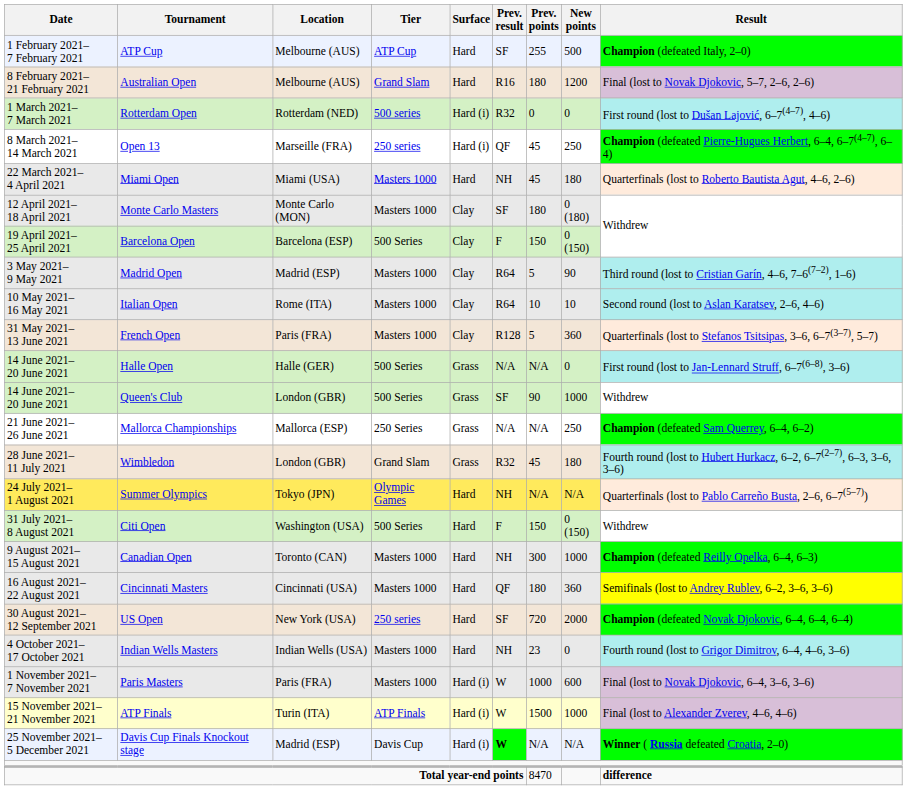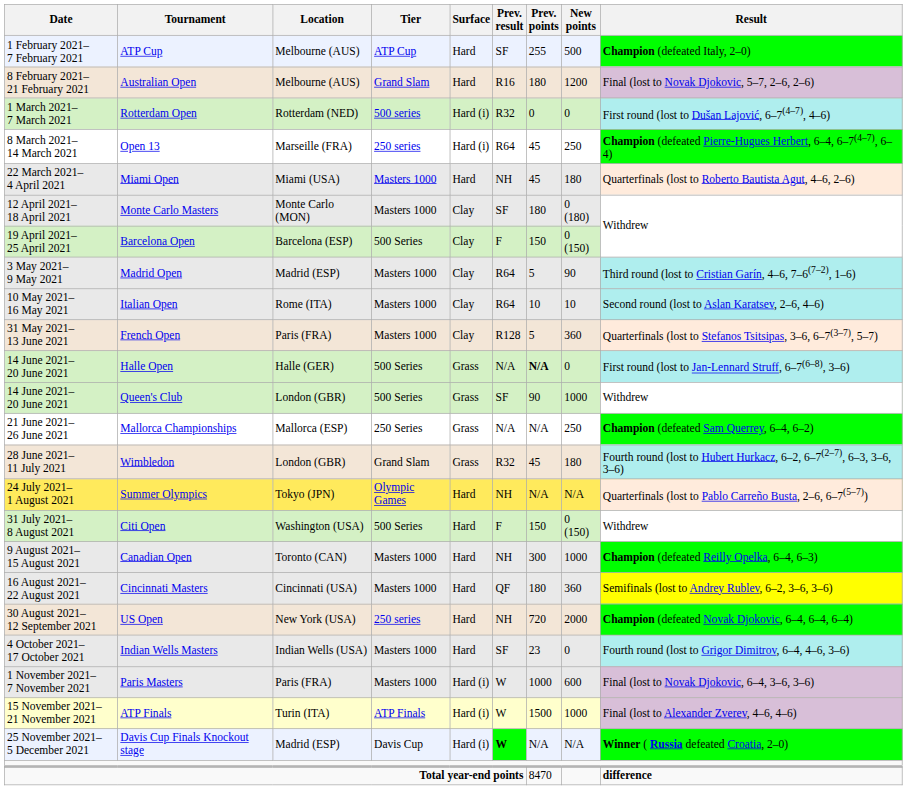 <table class="wikitable" style="text-align:left">
 <tr>
 <th style="width:150px">Date</th>
 <th>Tournament</th>
 <th>Location</th>
 <th>Tier</th>
 <th>Surface</th>
 <th>Prev.<br>result</th>
 <th>Prev.<br>points</th>
 <th>New<br>points</th>
 <th>Result</th>
 </tr>
 <tr style="background:#ECF2FF;">
 <td>1 February 2021–<br>7 February 2021</td>
 <td><a href='#'>ATP Cup</a></td>
 <td>Melbourne (AUS)</td>
 <td><a href='#'>ATP Cup</a></td>
 <td>Hard</td>
 <td>SF</td>
 <td>255</td>
 <td>500</td>
 <td style="background:lime;"><strong>Champion</strong> (defeated  Italy, 2–0)</td>
 </tr>
 <tr style="background:#F3E6D7;">
 <td>8 February 2021–<br>21 February 2021</td>
 <td><a href='#'>Australian Open</a></td>
 <td>Melbourne (AUS)</td>
 <td><a href='#'>Grand Slam</a></td>
 <td>Hard</td>
 <td>R16</td>
 <td>180</td>
 <td>1200</td>
 <td style="background:thistle;">Final (lost to  <a href='#'>Novak Djokovic</a>, 5–7, 2–6, 2–6)</td>
 </tr>
 <tr style="background:#D4F1C5;">
 <td>1 March 2021–<br>7 March 2021</td>
 <td><a href='#'>Rotterdam Open</a></td>
 <td>Rotterdam (NED)</td>
 <td><a href='#'>500 series</a></td>
 <td>Hard (i)</td>
 <td>R32</td>
 <td>0</td>
 <td>0</td>
 <td style="background:#afeeee;">First round (lost to  <a href='#'>Dušan Lajović</a>, 6–7<sup>(4–7)</sup>, 4–6)</td>
 </tr>
 <tr style="background:#FFFFFF;">
 <td>8 March 2021–<br>14 March 2021</td>
 <td><a href='#'>Open 13</a></td>
 <td>Marseille (FRA)</td>
 <td><a href='#'>250 series</a></td>
 <td>Hard (i)</td>
-<td>QF</td>
+<td>R64</td>
 <td>45</td>
 <td>250</td>
 <td style="background:lime;"><strong>Champion</strong> (defeated  <a href='#'>Pierre-Hugues Herbert</a>, 6–4, 6–7<sup>(4–7)</sup>, 6–4)</td>
 </tr>
 <tr style="background:#E9E9E9;">
 <td>22 March 2021–<br>4 April 2021</td>
 <td><a href='#'>Miami Open</a></td>
 <td>Miami (USA)</td>
 <td><a href='#'>Masters 1000</a></td>
 <td>Hard</td>
 <td>NH</td>
 <td>45</td>
 <td>180</td>
 <td style="background:#ffebdc;">Quarterfinals (lost to  <a href='#'>Roberto Bautista Agut</a>, 4–6, 2–6)</td>
 </tr>
 <tr style="background:#e9e9e9;">
 <td>12 April 2021–<br>18 April 2021</td>
 <td><a href='#'>Monte Carlo Masters</a></td>
 <td>Monte Carlo (MON)</td>
 <td>Masters 1000</td>
 <td>Clay</td>
 <td>SF</td>
 <td>180</td>
 <td>0 (180)</td>
 <td rowspan=2 style="background:white;">Withdrew</td>
 </tr>
 <tr style="background:#D4F1C5;">
 <td>19 April 2021–<br>25 April 2021</td>
 <td><a href='#'>Barcelona Open</a></td>
 <td>Barcelona (ESP)</td>
 <td>500 Series</td>
 <td>Clay</td>
 <td>F</td>
 <td>150</td>
 <td>0 (150)</td>
 </tr>
 <tr style="background:#e9e9e9;">
 <td>3 May 2021–<br>9 May 2021</td>
 <td><a href='#'>Madrid Open</a></td>
 <td>Madrid (ESP)</td>
 <td>Masters 1000</td>
 <td>Clay</td>
 <td>R64</td>
 <td>5</td>
 <td>90</td>
 <td style="background:#afeeee;">Third round (lost to  <a href='#'>Cristian Garín</a>, 4–6, 7–6<sup>(7–2)</sup>, 1–6)</td>
 </tr>
 <tr style="background:#e9e9e9;">
 <td>10 May 2021–<br>16 May 2021</td>
 <td><a href='#'>Italian Open</a></td>
 <td>Rome (ITA)</td>
 <td>Masters 1000</td>
 <td>Clay</td>
 <td>R64</td>
 <td>10</td>
 <td>10</td>
 <td style="background:#afeeee;">Second round (lost to  <a href='#'>Aslan Karatsev</a>, 2–6, 4–6)</td>
 </tr>
 <tr style="background:#F3E6D7;">
 <td>31 May 2021–<br>13 June 2021</td>
 <td><a href='#'>French Open</a></td>
 <td>Paris (FRA)</td>
 <td>Masters 1000</td>
 <td>Clay</td>
 <td>R128</td>
 <td>5</td>
 <td>360</td>
 <td style="background:#ffebdc;">Quarterfinals (lost to  <a href='#'>Stefanos Tsitsipas</a>, 3–6, 6–7<sup>(3–7)</sup>, 5–7)</td>
 </tr>
 <tr style="background:#D4F1C5;">
 <td>14 June 2021–<br>20 June 2021</td>
 <td><a href='#'>Halle Open</a></td>
 <td>Halle (GER)</td>
 <td>500 Series</td>
 <td>Grass</td>
 <td>N/A</td>
-<td>N/A</td>
+<td><strong>N/A</strong></td>
 <td>0</td>
 <td style="background:#afeeee;">First round (lost to  <a href='#'>Jan-Lennard Struff</a>, 6–7<sup>(6–8)</sup>, 3–6)</td>
 </tr>
 <tr style="background:#D4F1C5;">
 <td>14 June 2021–<br>20 June 2021</td>
 <td><a href='#'>Queen's Club</a></td>
 <td>London (GBR)</td>
 <td>500 Series</td>
 <td>Grass</td>
 <td>SF</td>
 <td>90</td>
 <td>1000</td>
 <td style="background:white;">Withdrew</td>
 </tr>
 <tr style="background:#FFFFFF;">
 <td>21 June 2021–<br>26 June 2021</td>
 <td><a href='#'>Mallorca Championships</a></td>
 <td>Mallorca (ESP)</td>
 <td>250 Series</td>
 <td>Grass</td>
 <td>N/A</td>
 <td>N/A</td>
 <td>250</td>
 <td style="background:lime;"><strong>Champion</strong> (defeated  <a href='#'>Sam Querrey</a>, 6–4, 6–2)</td>
 </tr>
 <tr style="background:#F3E6D7;">
 <td>28 June 2021–<br>11 July 2021</td>
 <td><a href='#'>Wimbledon</a></td>
 <td>London (GBR)</td>
 <td>Grand Slam</td>
 <td>Grass</td>
 <td>R32</td>
 <td>45</td>
 <td>180</td>
 <td style="background:#afeeee;">Fourth round (lost to  <a href='#'>Hubert Hurkacz</a>, 6–2, 6–7<sup>(2–7)</sup>, 6–3, 3–6, 3–6)</td>
 </tr>
 <tr style="background:#ffea5c;">
 <td>24 July 2021–<br>1 August 2021</td>
 <td><a href='#'>Summer Olympics</a></td>
 <td>Tokyo (JPN)</td>
 <td><a href='#'>Olympic Games</a></td>
 <td>Hard</td>
 <td>NH</td>
 <td>N/A</td>
 <td>N/A</td>
 <td style="background:#ffebdc;">Quarterfinals (lost to  <a href='#'>Pablo Carreño Busta</a>, 2–6, 6–7<sup>(5–7)</sup>)</td>
 </tr>
 <tr style="background:#D4F1C5;">
 <td>31 July 2021–<br>8 August 2021</td>
 <td><a href='#'>Citi Open</a></td>
 <td>Washington (USA)</td>
 <td>500 Series</td>
 <td>Hard</td>
 <td>F</td>
 <td>150</td>
 <td>0 (150)</td>
 <td style="background:white;">Withdrew</td>
 </tr>
 <tr style="background:#E9E9E9;">
 <td>9 August 2021–<br>15 August 2021</td>
 <td><a href='#'>Canadian Open</a></td>
 <td>Toronto (CAN)</td>
 <td>Masters 1000</td>
 <td>Hard</td>
 <td>NH</td>
 <td>300</td>
 <td>1000</td>
 <td style="background:lime;"><strong>Champion</strong> (defeated  <a href='#'>Reilly Opelka</a>, 6–4, 6–3)</td>
 </tr>
 <tr style="background:#E9E9E9;">
 <td>16 August 2021–<br>22 August 2021</td>
 <td><a href='#'>Cincinnati Masters</a></td>
 <td>Cincinnati (USA)</td>
 <td>Masters 1000</td>
 <td>Hard</td>
 <td>QF</td>
 <td>180</td>
 <td>360</td>
 <td style="background:yellow;">Semifinals (lost to  <a href='#'>Andrey Rublev</a>, 6–2, 3–6, 3–6)</td>
 </tr>
 <tr style="background:#F3E6D7;">
 <td>30 August 2021–<br>12 September 2021</td>
 <td><a href='#'>US Open</a></td>
 <td>New York (USA)</td>
 <td><a href='#'>250 series</a></td>
 <td>Hard</td>
-<td>SF</td>
+<td>NH</td>
 <td>720</td>
 <td>2000</td>
 <td style="background:lime;"><strong>Champion</strong> (defeated  <a href='#'>Novak Djokovic</a>, 6–4, 6–4, 6–4)</td>
 </tr>
 <tr style="background:#E9E9E9;">
 <td>4 October 2021–<br>17 October 2021</td>
 <td><a href='#'>Indian Wells Masters</a></td>
 <td>Indian Wells (USA)</td>
 <td>Masters 1000</td>
 <td>Hard</td>
-<td>NH</td>
+<td>SF</td>
 <td>23</td>
 <td>0</td>
 <td style="background:#afeeee;">Fourth round (lost to  <a href='#'>Grigor Dimitrov</a>, 6–4, 4–6, 3–6)</td>
 </tr>
 <tr style="background:#E9E9E9;">
 <td>1 November 2021–<br>7 November 2021</td>
 <td><a href='#'>Paris Masters</a></td>
 <td>Paris (FRA)</td>
 <td>Masters 1000</td>
 <td>Hard (i)</td>
 <td>W</td>
 <td>1000</td>
 <td>600</td>
 <td style="background:thistle;">Final (lost to  <a href='#'>Novak Djokovic</a>, 6–4, 3–6, 3–6)</td>
 </tr>
 <tr style="background:#FFFFCC;">
 <td>15 November 2021–<br>21 November 2021</td>
 <td><a href='#'>ATP Finals</a></td>
 <td>Turin (ITA)</td>
 <td><a href='#'>ATP Finals</a></td>
 <td>Hard (i)</td>
 <td>W</td>
 <td>1500</td>
 <td>1000</td>
 <td style="background:thistle;">Final (lost to  <a href='#'>Alexander Zverev</a>, 4–6, 4–6)</td>
 </tr>
 <tr style="background:#ECF2FF;">
 <td>25 November 2021–<br>5 December 2021</td>
 <td><a href='#'>Davis Cup Finals Knockout stage</a></td>
 <td>Madrid (ESP)</td>
 <td>Davis Cup</td>
 <td>Hard (i)</td>
 <td bgcolor=lime><strong>W</strong></td>
 <td>N/A</td>
 <td>N/A</td>
 <td style="background:lime;"><strong>Winner</strong> ( <strong><a href='#'>Russia</a></strong> defeated  <a href='#'>Croatia</a>, 2–0)</td>
 </tr>
 <tr>
 <td colspan=9></td>
 </tr>
 <tr style="border-top:4px solid silver;">
 </tr>
 <tr>
 <td colspan=6 align=right><strong>Total year-end points</strong></td>
 <td>8470</td>
 <td></td>
 <td>  <strong>difference</strong></td>
 </tr>
 </table>
